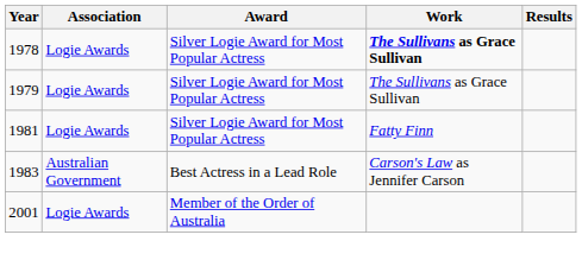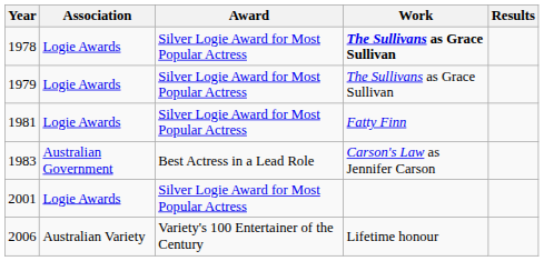 <table class="wikitable">
 <tr>
 <th>Year</th>
 <th>Association</th>
 <th>Award</th>
 <th>Work</th>
 <th>Results</th>
 </tr>
 <tr>
 <td>1978</td>
 <td><a href='#'>Logie Awards</a></td>
 <td><a href='#'>Silver Logie Award for Most Popular Actress</a></td>
 <td><strong><em><a href='#'>The Sullivans</a></em> as Grace Sullivan</strong></td>
 <td></td>
 </tr>
 <tr>
 <td>1979</td>
 <td><a href='#'>Logie Awards</a></td>
 <td><a href='#'>Silver Logie Award for Most Popular Actress</a></td>
 <td><em><a href='#'>The Sullivans</a></em> as Grace Sullivan</td>
 <td></td>
 </tr>
 <tr>
 <td>1981</td>
 <td><a href='#'>Logie Awards</a></td>
 <td><a href='#'>Silver Logie Award for Most Popular Actress</a></td>
 <td><em><a href='#'>Fatty Finn</a></em></td>
 <td></td>
 </tr>
 <tr>
 <td>1983</td>
 <td><a href='#'>Australian Government</a></td>
 <td>Best Actress in a Lead Role</td>
 <td><em><a href='#'>Carson's Law</a></em> as Jennifer Carson</td>
 <td></td>
 </tr>
 <tr>
 <td>2001</td>
 <td><a href='#'>Logie Awards</a></td>
-<td><a href='#'>Member of the Order of Australia</a></td>
+<td><a href='#'>Silver Logie Award for Most Popular Actress</a></td>
 <td></td>
 <td></td>
 </tr>
+<tr>
+<td>2006</td>
+<td>Australian Variety</td>
+<td>Variety's 100 Entertainer of the Century</td>
+<td>Lifetime honour</td>
+<td></td>
+</tr>
 </table>
